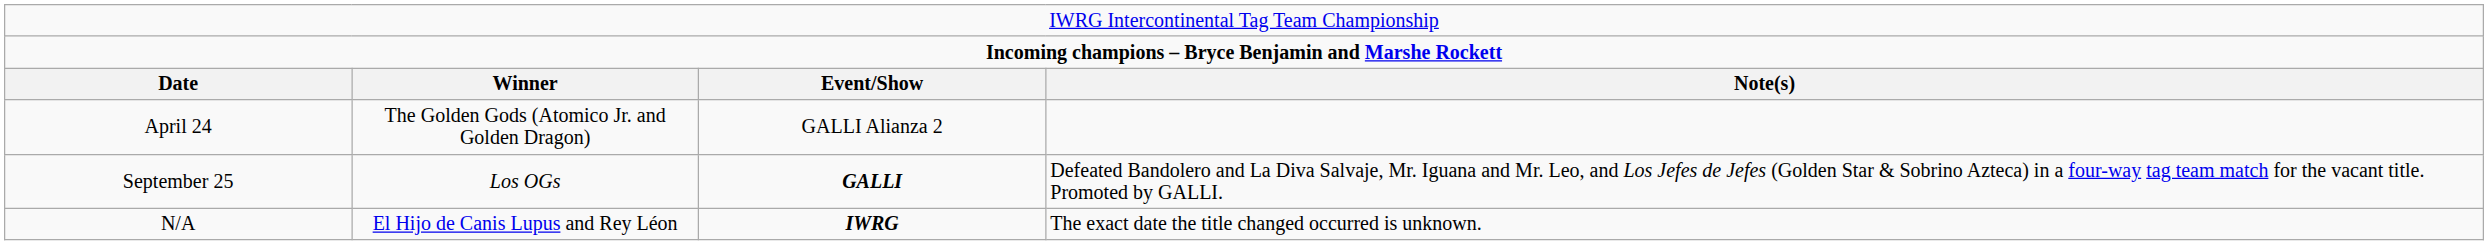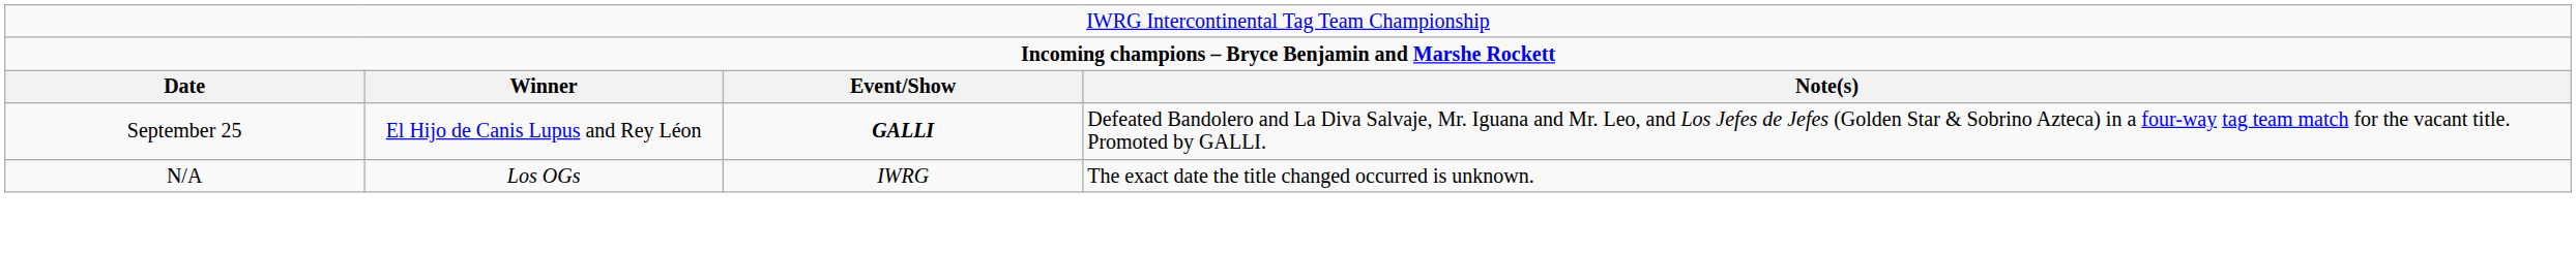 <table class="wikitable" style="text-align:center; width:100%;">
 <tr>
 <td colspan="4" style="text-align: center;"><a href='#'>IWRG Intercontinental Tag Team Championship</a></td>
 </tr>
 <tr>
 <td colspan="4" style="text-align: center;"><strong>Incoming champions – Bryce Benjamin and <a href='#'>Marshe Rockett</a></strong></td>
 </tr>
 <tr>
 <th width=14%>Date</th>
 <th width=14%>Winner</th>
 <th width=14%>Event/Show</th>
 <th width=58%>Note(s)</th>
 </tr>
 <tr>
-<td>April 24</td>
-<td>The Golden Gods (Atomico Jr. and Golden Dragon)</td>
-<td>GALLI Alianza 2</td>
-<td></td>
-</tr>
-<tr>
 <td>September 25</td>
-<td><em>Los OGs</em><br></td>
+<td><a href='#'>El Hijo de Canis Lupus</a> and Rey Léon</td>
 <td><strong><em>GALLI</em></strong></td>
 <td align=left>Defeated Bandolero and La Diva Salvaje, Mr. Iguana and Mr. Leo, and <em>Los Jefes de Jefes</em> (Golden Star & Sobrino Azteca) in a <a href='#'>four-way</a> <a href='#'>tag team match</a> for the vacant title. Promoted by GALLI.</td>
 </tr>
 <tr>
 <td>N/A</td>
-<td><a href='#'>El Hijo de Canis Lupus</a> and Rey Léon</td>
-<td><strong><em>IWRG</em></strong></td>
+<td><em>Los OGs</em><br></td>
+<td><em>IWRG</em></td>
 <td align=left>The exact date the title changed occurred is unknown.</td>
 </tr>
 </table>
